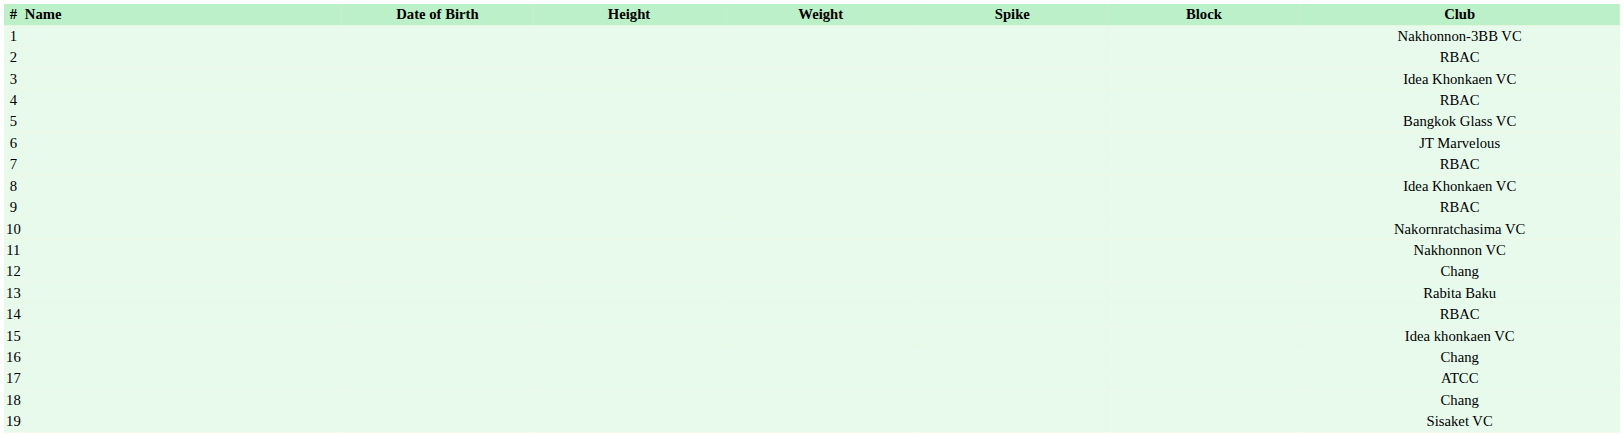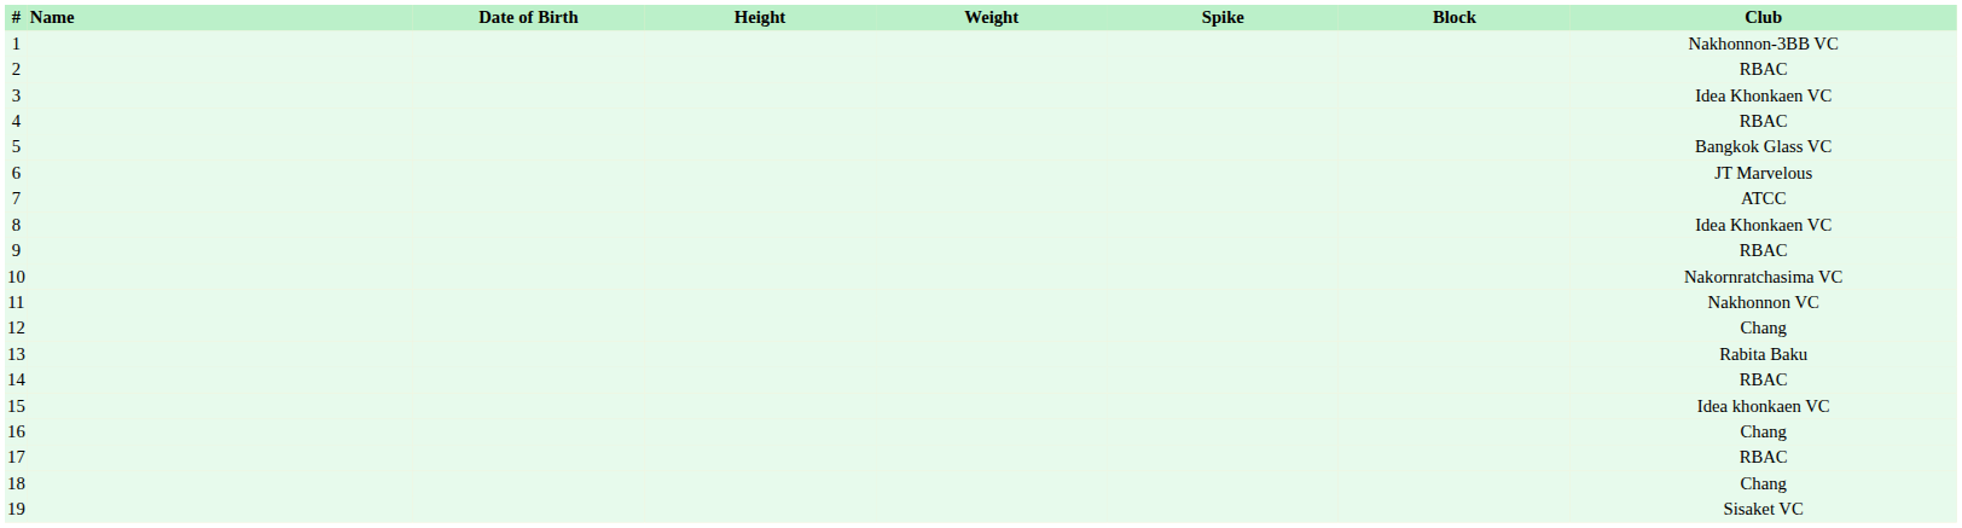 <table border=0 cellpadding=2 cellspacing=0  |- bgcolor=#FFECCE style="text-align:center; font-size:90%; width:100%">
 <tr bgcolor=#BBF0C9>
 <th>#</th>
 <th align=left width=20%>Name</th>
 <th width=12%>Date of Birth</th>
 <th width=12%>Height</th>
 <th width=12%>Weight</th>
 <th width=12%>Spike</th>
 <th width=12%>Block</th>
 <th width=20%>Club</th>
 </tr>
 <tr bgcolor=#E7FAEC>
 <td>1</td>
 <td align=left></td>
 <td align=right></td>
 <td></td>
 <td></td>
 <td></td>
 <td></td>
 <td>Nakhonnon-3BB VC</td>
 </tr>
 <tr bgcolor=#E7FAEC>
 <td>2</td>
 <td align=left></td>
 <td align=right></td>
 <td></td>
 <td></td>
 <td></td>
 <td></td>
 <td>RBAC</td>
 </tr>
 <tr bgcolor=#E7FAEC>
 <td>3</td>
 <td align=left></td>
 <td align=right></td>
 <td></td>
 <td></td>
 <td></td>
 <td></td>
 <td>Idea Khonkaen VC</td>
 </tr>
 <tr bgcolor=#E7FAEC>
 <td>4</td>
 <td align=left></td>
 <td align=right></td>
 <td></td>
 <td></td>
 <td></td>
 <td></td>
 <td>RBAC</td>
 </tr>
 <tr bgcolor=#E7FAEC>
 <td>5</td>
 <td align=left></td>
 <td align=right></td>
 <td></td>
 <td></td>
 <td></td>
 <td></td>
 <td>Bangkok Glass VC</td>
 </tr>
 <tr bgcolor=#E7FAEC>
 <td>6</td>
 <td align=left></td>
 <td align=right></td>
 <td></td>
 <td></td>
 <td></td>
 <td></td>
 <td>JT Marvelous</td>
 </tr>
 <tr bgcolor=#E7FAEC>
 <td>7</td>
 <td align=left></td>
 <td align=right></td>
 <td></td>
 <td></td>
 <td></td>
 <td></td>
-<td>RBAC</td>
+<td>ATCC</td>
 </tr>
 <tr bgcolor=#E7FAEC>
 <td>8</td>
 <td align=left></td>
 <td align=right></td>
 <td></td>
 <td></td>
 <td></td>
 <td></td>
 <td>Idea Khonkaen VC</td>
 </tr>
 <tr bgcolor=#E7FAEC>
 <td>9</td>
 <td align=left></td>
 <td align=right></td>
 <td></td>
 <td></td>
 <td></td>
 <td></td>
 <td>RBAC</td>
 </tr>
 <tr bgcolor=#E7FAEC>
 <td>10</td>
 <td align=left></td>
 <td align=right></td>
 <td></td>
 <td></td>
 <td></td>
 <td></td>
 <td>Nakornratchasima VC</td>
 </tr>
 <tr bgcolor=#E7FAEC>
 <td>11</td>
 <td align=left></td>
 <td align=right></td>
 <td></td>
 <td></td>
 <td></td>
 <td></td>
 <td>Nakhonnon VC</td>
 </tr>
 <tr bgcolor=#E7FAEC>
 <td>12</td>
 <td align=left></td>
 <td align=right></td>
 <td></td>
 <td></td>
 <td></td>
 <td></td>
 <td>Chang</td>
 </tr>
 <tr bgcolor=#E7FAEC>
 <td>13</td>
 <td align=left></td>
 <td align=right></td>
 <td></td>
 <td></td>
 <td></td>
 <td></td>
 <td>Rabita Baku</td>
 </tr>
 <tr bgcolor=#E7FAEC>
 <td>14</td>
 <td align=left></td>
 <td align=right></td>
 <td></td>
 <td></td>
 <td></td>
 <td></td>
 <td>RBAC</td>
 </tr>
 <tr bgcolor=#E7FAEC>
 <td>15</td>
 <td align=left></td>
 <td align=right></td>
 <td></td>
 <td></td>
 <td></td>
 <td></td>
 <td>Idea khonkaen VC</td>
 </tr>
 <tr bgcolor=#E7FAEC>
 <td>16</td>
 <td align=left></td>
 <td align=right></td>
 <td></td>
 <td></td>
 <td></td>
 <td></td>
 <td>Chang</td>
 </tr>
 <tr bgcolor=#E7FAEC>
 <td>17</td>
 <td align=left></td>
 <td align=right></td>
 <td></td>
 <td></td>
 <td></td>
 <td></td>
-<td>ATCC</td>
+<td>RBAC</td>
 </tr>
 <tr bgcolor=#E7FAEC>
 <td>18</td>
 <td align=left></td>
 <td align=right></td>
 <td></td>
 <td></td>
 <td></td>
 <td></td>
 <td>Chang</td>
 </tr>
 <tr bgcolor=#E7FAEC>
 <td>19</td>
 <td align=left></td>
 <td align=right></td>
 <td></td>
 <td></td>
 <td></td>
 <td></td>
 <td>Sisaket VC</td>
 </tr>
 </table>
